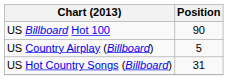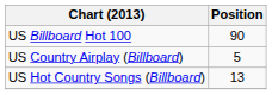 <table class="wikitable sortable">
 <tr>
 <th scope="col">Chart (2013)</th>
 <th scope="col">Position</th>
 </tr>
 <tr>
 <td>US <em><a href='#'>Billboard</a></em> <a href='#'>Hot 100</a></td>
 <td align="center">90</td>
 </tr>
 <tr>
 <td>US <a href='#'>Country Airplay</a> (<em><a href='#'>Billboard</a></em>)</td>
 <td align="center">5</td>
 </tr>
 <tr>
 <td>US <a href='#'>Hot Country Songs</a> (<em><a href='#'>Billboard</a></em>)</td>
-<td align="center">31</td>
+<td align="center">13</td>
 </tr>
 <tr>
 </tr>
 </table>
